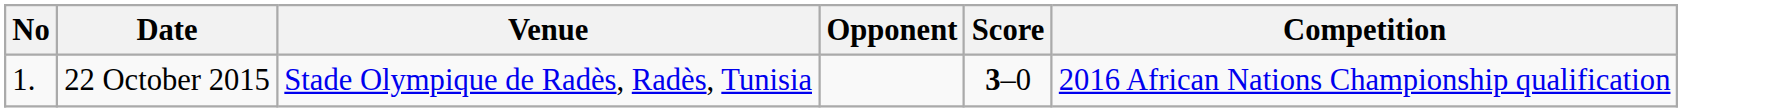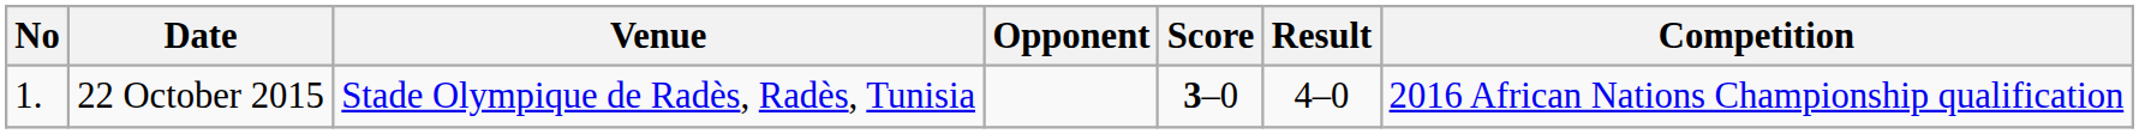 <table class="wikitable" style="font-size:85%;">
 <tr>
 <th>No</th>
 <th>Date</th>
 <th>Venue</th>
 <th>Opponent</th>
 <th>Score</th>
+<th>Result</th>
 <th>Competition</th>
 </tr>
 <tr>
 <td>1.</td>
 <td>22 October 2015</td>
 <td><a href='#'>Stade Olympique de Radès</a>, <a href='#'>Radès</a>, <a href='#'>Tunisia</a></td>
 <td></td>
 <td align=center><strong>3</strong>–0</td>
+<td align=center>4–0</td>
 <td><a href='#'>2016 African Nations Championship qualification</a></td>
 </tr>
 </table>
